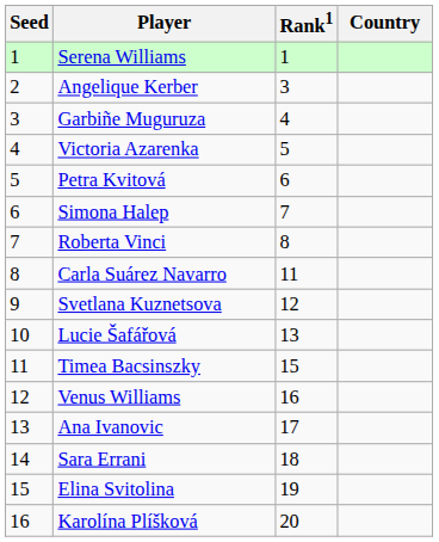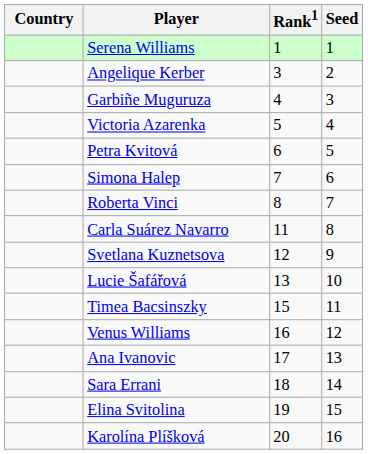 <table class="wikitable" border="1">
 <tr>
-<th>Seed</th>
+<th width="70">Country</th>
 <th width="175">Player</th>
 <th>Rank<sup>1</sup></th>
-<th width="70">Country</th>
+<th>Seed</th>
 </tr>
 <tr bgcolor=#cfc>
-<td>1</td>
+<td></td>
 <td><a href='#'>Serena Williams</a></td>
 <td>1</td>
-<td></td>
+<td>1</td>
 </tr>
 <tr>
-<td>2</td>
+<td></td>
 <td><a href='#'>Angelique Kerber</a></td>
 <td>3</td>
-<td></td>
+<td>2</td>
 </tr>
 <tr>
-<td>3</td>
+<td></td>
 <td><a href='#'>Garbiñe Muguruza</a></td>
 <td>4</td>
-<td></td>
+<td>3</td>
 </tr>
 <tr>
-<td>4</td>
+<td></td>
 <td><a href='#'>Victoria Azarenka</a></td>
 <td>5</td>
-<td></td>
+<td>4</td>
 </tr>
 <tr>
-<td>5</td>
+<td></td>
 <td><a href='#'>Petra Kvitová</a></td>
 <td>6</td>
-<td></td>
+<td>5</td>
 </tr>
 <tr>
-<td>6</td>
+<td></td>
 <td><a href='#'>Simona Halep</a></td>
 <td>7</td>
-<td></td>
+<td>6</td>
 </tr>
 <tr>
-<td>7</td>
+<td></td>
 <td><a href='#'>Roberta Vinci</a></td>
 <td>8</td>
-<td></td>
+<td>7</td>
 </tr>
 <tr>
-<td>8</td>
+<td></td>
 <td><a href='#'>Carla Suárez Navarro</a></td>
 <td>11</td>
-<td></td>
+<td>8</td>
 </tr>
 <tr>
-<td>9</td>
+<td></td>
 <td><a href='#'>Svetlana Kuznetsova</a></td>
 <td>12</td>
-<td></td>
+<td>9</td>
 </tr>
 <tr>
-<td>10</td>
+<td></td>
 <td><a href='#'>Lucie Šafářová</a></td>
 <td>13</td>
-<td></td>
+<td>10</td>
 </tr>
 <tr>
-<td>11</td>
+<td></td>
 <td><a href='#'>Timea Bacsinszky</a></td>
 <td>15</td>
-<td></td>
+<td>11</td>
 </tr>
 <tr>
-<td>12</td>
+<td></td>
 <td><a href='#'>Venus Williams</a></td>
 <td>16</td>
-<td></td>
+<td>12</td>
 </tr>
 <tr>
-<td>13</td>
+<td></td>
 <td><a href='#'>Ana Ivanovic</a></td>
 <td>17</td>
-<td></td>
+<td>13</td>
 </tr>
 <tr>
-<td>14</td>
+<td></td>
 <td><a href='#'>Sara Errani</a></td>
 <td>18</td>
-<td></td>
+<td>14</td>
 </tr>
 <tr>
-<td>15</td>
+<td></td>
 <td><a href='#'>Elina Svitolina</a></td>
 <td>19</td>
-<td></td>
+<td>15</td>
 </tr>
 <tr>
-<td>16</td>
+<td></td>
 <td><a href='#'>Karolína Plíšková</a></td>
 <td>20</td>
-<td></td>
+<td>16</td>
 </tr>
 </table>
